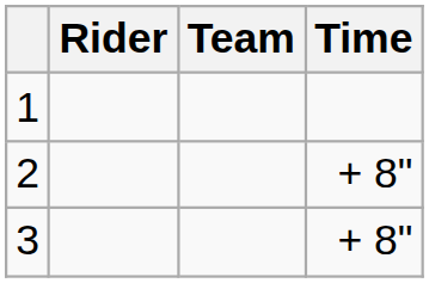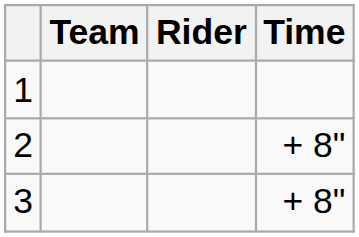 <table class="wikitable">
 <tr>
 <th></th>
+<th>Team</th>
 <th>Rider</th>
-<th>Team</th>
 <th>Time</th>
 </tr>
 <tr>
 <td>1</td>
+<td></td>
 <td> </td>
-<td></td>
 <td align="right"></td>
 </tr>
 <tr>
 <td>2</td>
+<td></td>
 <td> </td>
-<td></td>
 <td align="right">+ 8"</td>
 </tr>
 <tr>
 <td>3</td>
 <td></td>
 <td></td>
 <td align="right">+ 8"</td>
 </tr>
 </table>
